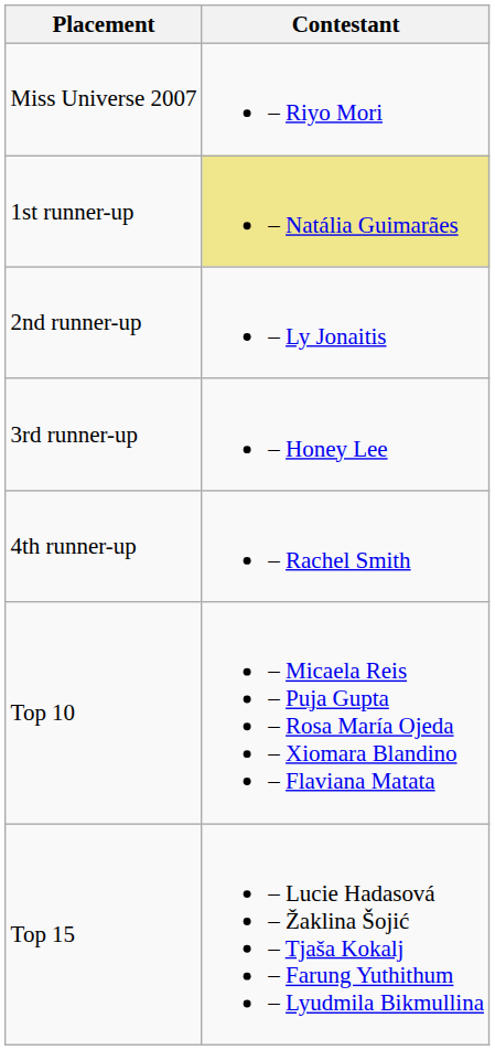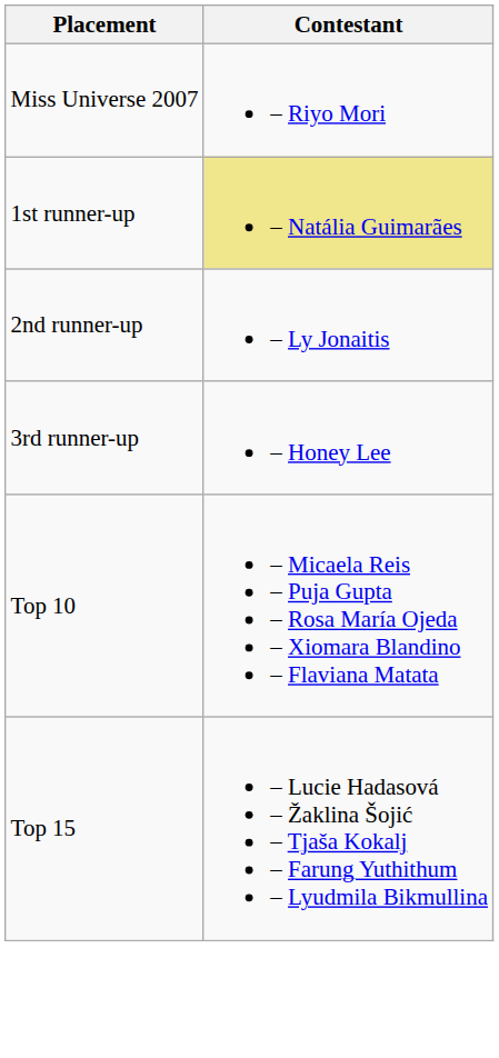 <table class="wikitable sortable" style="font-size:95%;">
 <tr>
 <th>Placement</th>
 <th>Contestant</th>
 </tr>
 <tr>
 <td>Miss Universe 2007</td>
 <td><br><ul><li> – <a href='#'>Riyo Mori</a></li></ul></td>
 </tr>
 <tr>
 <td>1st runner-up</td>
 <td style="background: khaki;"><br><ul><li> – <a href='#'>Natália Guimarães</a></li></ul></td>
 </tr>
 <tr>
 <td>2nd runner-up</td>
 <td><br><ul><li> – <a href='#'>Ly Jonaitis</a></li></ul></td>
 </tr>
 <tr>
 <td>3rd runner-up</td>
 <td><br><ul><li> – <a href='#'>Honey Lee</a></li></ul></td>
 </tr>
 <tr>
-<td>4th runner-up</td>
-<td><br><ul><li> – <a href='#'>Rachel Smith</a></li></ul></td>
-</tr>
-<tr>
 <td>Top 10</td>
 <td><br><ul><li> – <a href='#'>Micaela Reis</a></li><li> – <a href='#'>Puja Gupta</a></li><li> – <a href='#'>Rosa María Ojeda</a></li><li> – <a href='#'>Xiomara Blandino</a></li><li> – <a href='#'>Flaviana Matata</a></li></ul></td>
 </tr>
 <tr>
 <td>Top 15</td>
 <td><br><ul><li> – Lucie Hadasová</li><li> – Žaklina Šojić</li><li> – <a href='#'>Tjaša Kokalj</a></li><li> – <a href='#'>Farung Yuthithum</a></li><li> – <a href='#'>Lyudmila Bikmullina</a></li></ul></td>
 </tr>
 </table>
